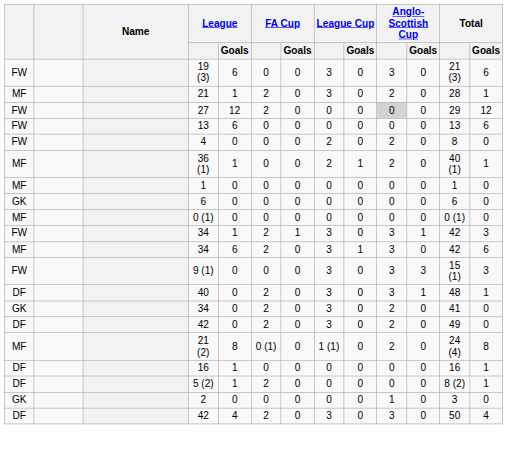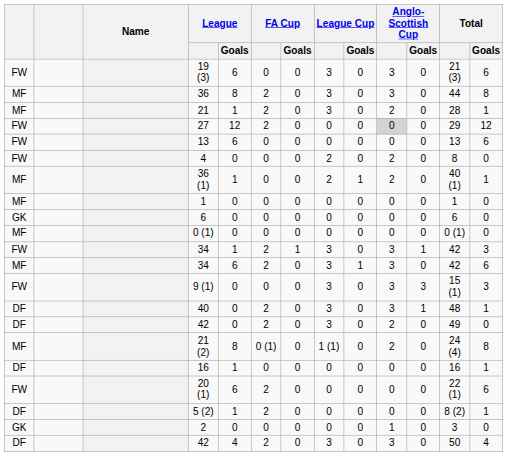 <table class="wikitable plainrowheaders" style="text-align:center;">
 <tr>
 <th rowspan="2" scope="col" width="40"></th>
 <th rowspan="2" scope="col" width="70"></th>
 <th rowspan="2" scope="col" width="160" scope=col>Name</th>
 <th colspan="2"><a href='#'>League</a></th>
 <th colspan="2"><a href='#'>FA Cup</a></th>
 <th colspan="2"><a href='#'>League Cup</a></th>
 <th colspan="2"><a href='#'>Anglo-Scottish Cup</a></th>
 <th colspan="2">Total</th>
 </tr>
 <tr>
 <th scope="col" width="40"></th>
 <th scope="col" width="45">Goals</th>
 <th scope="col" width="40"></th>
 <th scope="col" width="45">Goals</th>
 <th scope="col" width="40"></th>
 <th scope="col" width="45">Goals</th>
 <th scope="col" width="40"></th>
 <th scope="col" width="45">Goals</th>
 <th scope="col" width="40"></th>
 <th scope="col" width="45">Goals</th>
 </tr>
 <tr>
 <td>FW</td>
 <td></td>
 <th scope=row></th>
 <td>19 (3)</td>
 <td>6</td>
 <td>0</td>
 <td>0</td>
 <td>3</td>
 <td>0</td>
 <td>3</td>
 <td>0</td>
 <td>21 (3)</td>
 <td>6</td>
+</tr>
+<tr>
+<td>MF</td>
+<td></td>
+<th scope=row></th>
+<td>36</td>
+<td>8</td>
+<td>2</td>
+<td>0</td>
+<td>3</td>
+<td>0</td>
+<td>3</td>
+<td>0</td>
+<td>44</td>
+<td>8</td>
 </tr>
 <tr>
 <td>MF</td>
 <td></td>
 <th scope=row></th>
 <td>21</td>
 <td>1</td>
 <td>2</td>
 <td>0</td>
 <td>3</td>
 <td>0</td>
 <td>2</td>
 <td>0</td>
 <td>28</td>
 <td>1</td>
 </tr>
 <tr>
 <td>FW</td>
 <td></td>
 <th scope=row></th>
 <td>27</td>
 <td>12</td>
 <td>2</td>
 <td>0</td>
 <td>0</td>
 <td>0</td>
 <td style="background: lightgrey;">0</td>
 <td>0</td>
 <td>29</td>
 <td>12</td>
 </tr>
 <tr>
 <td>FW</td>
 <td></td>
 <th scope=row></th>
 <td>13</td>
 <td>6</td>
 <td>0</td>
 <td>0</td>
 <td>0</td>
 <td>0</td>
 <td>0</td>
 <td>0</td>
 <td>13</td>
 <td>6</td>
 </tr>
 <tr>
 <td>FW</td>
 <td></td>
 <th scope=row></th>
 <td>4</td>
 <td>0</td>
 <td>0</td>
 <td>0</td>
 <td>2</td>
 <td>0</td>
 <td>2</td>
 <td>0</td>
 <td>8</td>
 <td>0</td>
 </tr>
 <tr>
 <td>MF</td>
 <td></td>
 <th scope=row></th>
 <td>36 (1)</td>
 <td>1</td>
 <td>0</td>
 <td>0</td>
 <td>2</td>
 <td>1</td>
 <td>2</td>
 <td>0</td>
 <td>40 (1)</td>
 <td>1</td>
 </tr>
 <tr>
 <td>MF</td>
 <td></td>
 <th scope=row></th>
 <td>1</td>
 <td>0</td>
 <td>0</td>
 <td>0</td>
 <td>0</td>
 <td>0</td>
 <td>0</td>
 <td>0</td>
 <td>1</td>
 <td>0</td>
 </tr>
 <tr>
 <td>GK</td>
 <td></td>
 <th scope=row></th>
 <td>6</td>
 <td>0</td>
 <td>0</td>
 <td>0</td>
 <td>0</td>
 <td>0</td>
 <td>0</td>
 <td>0</td>
 <td>6</td>
 <td>0</td>
 </tr>
 <tr>
 <td>MF</td>
 <td></td>
 <th scope=row></th>
 <td>0 (1)</td>
 <td>0</td>
 <td>0</td>
 <td>0</td>
 <td>0</td>
 <td>0</td>
 <td>0</td>
 <td>0</td>
 <td>0 (1)</td>
 <td>0</td>
 </tr>
 <tr>
 <td>FW</td>
 <td></td>
 <th scope=row></th>
 <td>34</td>
 <td>1</td>
 <td>2</td>
 <td>1</td>
 <td>3</td>
 <td>0</td>
 <td>3</td>
 <td>1</td>
 <td>42</td>
 <td>3</td>
 </tr>
 <tr>
 <td>MF</td>
 <td></td>
 <th scope=row></th>
 <td>34</td>
 <td>6</td>
 <td>2</td>
 <td>0</td>
 <td>3</td>
 <td>1</td>
 <td>3</td>
 <td>0</td>
 <td>42</td>
 <td>6</td>
 </tr>
 <tr>
 <td>FW</td>
 <td></td>
 <th scope=row></th>
 <td>9 (1)</td>
 <td>0</td>
 <td>0</td>
 <td>0</td>
 <td>3</td>
 <td>0</td>
 <td>3</td>
 <td>3</td>
 <td>15 (1)</td>
 <td>3</td>
 </tr>
 <tr>
 <td>DF</td>
 <td></td>
 <th scope=row></th>
 <td>40</td>
 <td>0</td>
 <td>2</td>
 <td>0</td>
 <td>3</td>
 <td>0</td>
 <td>3</td>
 <td>1</td>
 <td>48</td>
 <td>1</td>
 </tr>
 <tr>
-<td>GK</td>
-<td></td>
-<th scope=row></th>
-<td>34</td>
-<td>0</td>
-<td>2</td>
-<td>0</td>
-<td>3</td>
-<td>0</td>
-<td>2</td>
-<td>0</td>
-<td>41</td>
-<td>0</td>
-</tr>
-<tr>
 <td>DF</td>
 <td></td>
 <th scope=row></th>
 <td>42</td>
 <td>0</td>
 <td>2</td>
 <td>0</td>
 <td>3</td>
 <td>0</td>
 <td>2</td>
 <td>0</td>
 <td>49</td>
 <td>0</td>
 </tr>
 <tr>
 <td>MF</td>
 <td></td>
 <th scope=row></th>
 <td>21 (2)</td>
 <td>8</td>
 <td>0 (1)</td>
 <td>0</td>
 <td>1 (1)</td>
 <td>0</td>
 <td>2</td>
 <td>0</td>
 <td>24 (4)</td>
 <td>8</td>
 </tr>
 <tr>
 <td>DF</td>
 <td></td>
 <th scope=row></th>
 <td>16</td>
 <td>1</td>
 <td>0</td>
 <td>0</td>
 <td>0</td>
 <td>0</td>
 <td>0</td>
 <td>0</td>
 <td>16</td>
 <td>1</td>
+</tr>
+<tr>
+<td>FW</td>
+<td></td>
+<th scope=row></th>
+<td>20 (1)</td>
+<td>6</td>
+<td>2</td>
+<td>0</td>
+<td>0</td>
+<td>0</td>
+<td>0</td>
+<td>0</td>
+<td>22 (1)</td>
+<td>6</td>
 </tr>
 <tr>
 <td>DF</td>
 <td></td>
 <th scope=row></th>
 <td>5 (2)</td>
 <td>1</td>
 <td>2</td>
 <td>0</td>
 <td>0</td>
 <td>0</td>
 <td>0</td>
 <td>0</td>
 <td>8 (2)</td>
 <td>1</td>
 </tr>
 <tr>
 <td>GK</td>
 <td></td>
 <th scope=row></th>
 <td>2</td>
 <td>0</td>
 <td>0</td>
 <td>0</td>
 <td>0</td>
 <td>0</td>
 <td>1</td>
 <td>0</td>
 <td>3</td>
 <td>0</td>
 </tr>
 <tr>
 <td>DF</td>
 <td></td>
 <th scope=row></th>
 <td>42</td>
 <td>4</td>
 <td>2</td>
 <td>0</td>
 <td>3</td>
 <td>0</td>
 <td>3</td>
 <td>0</td>
 <td>50</td>
 <td>4</td>
 </tr>
 </table>
